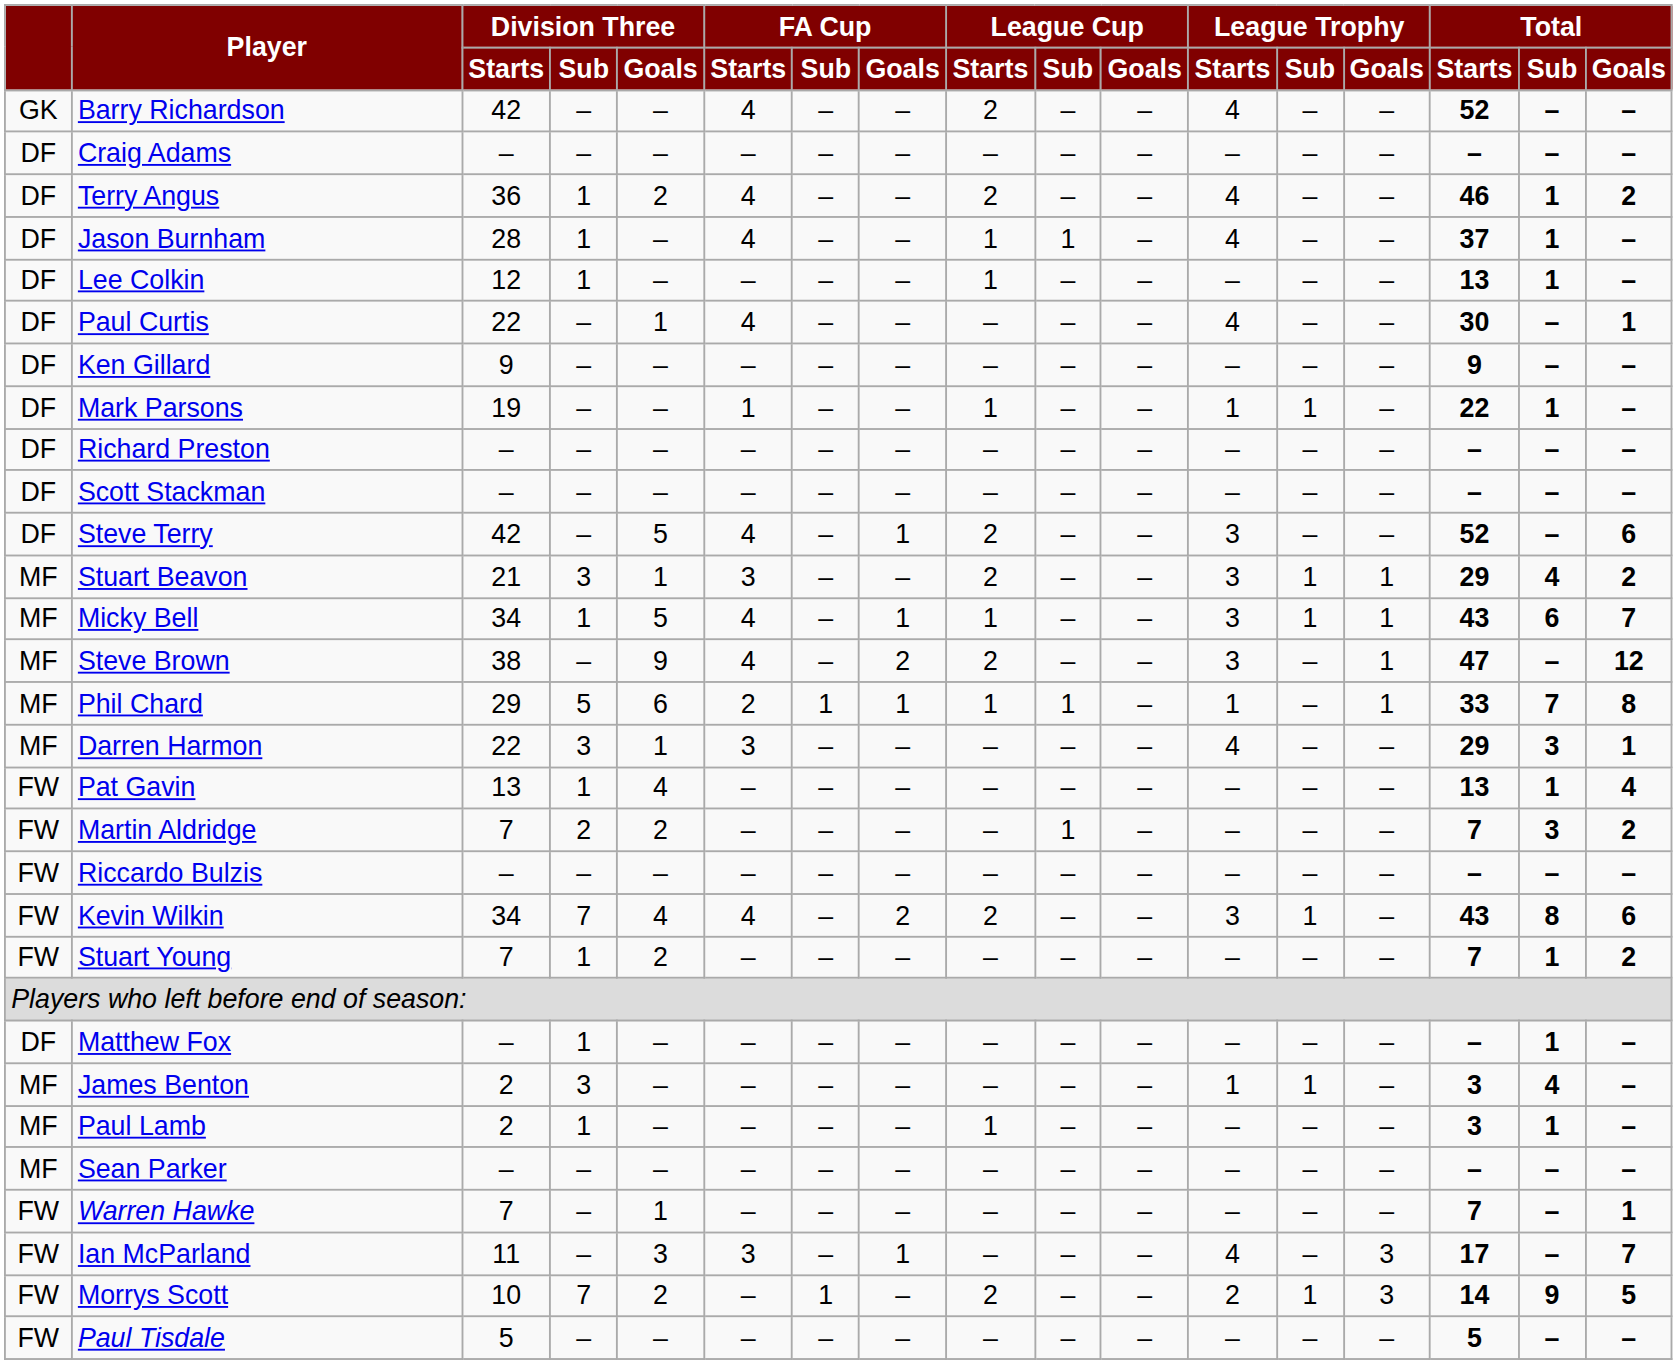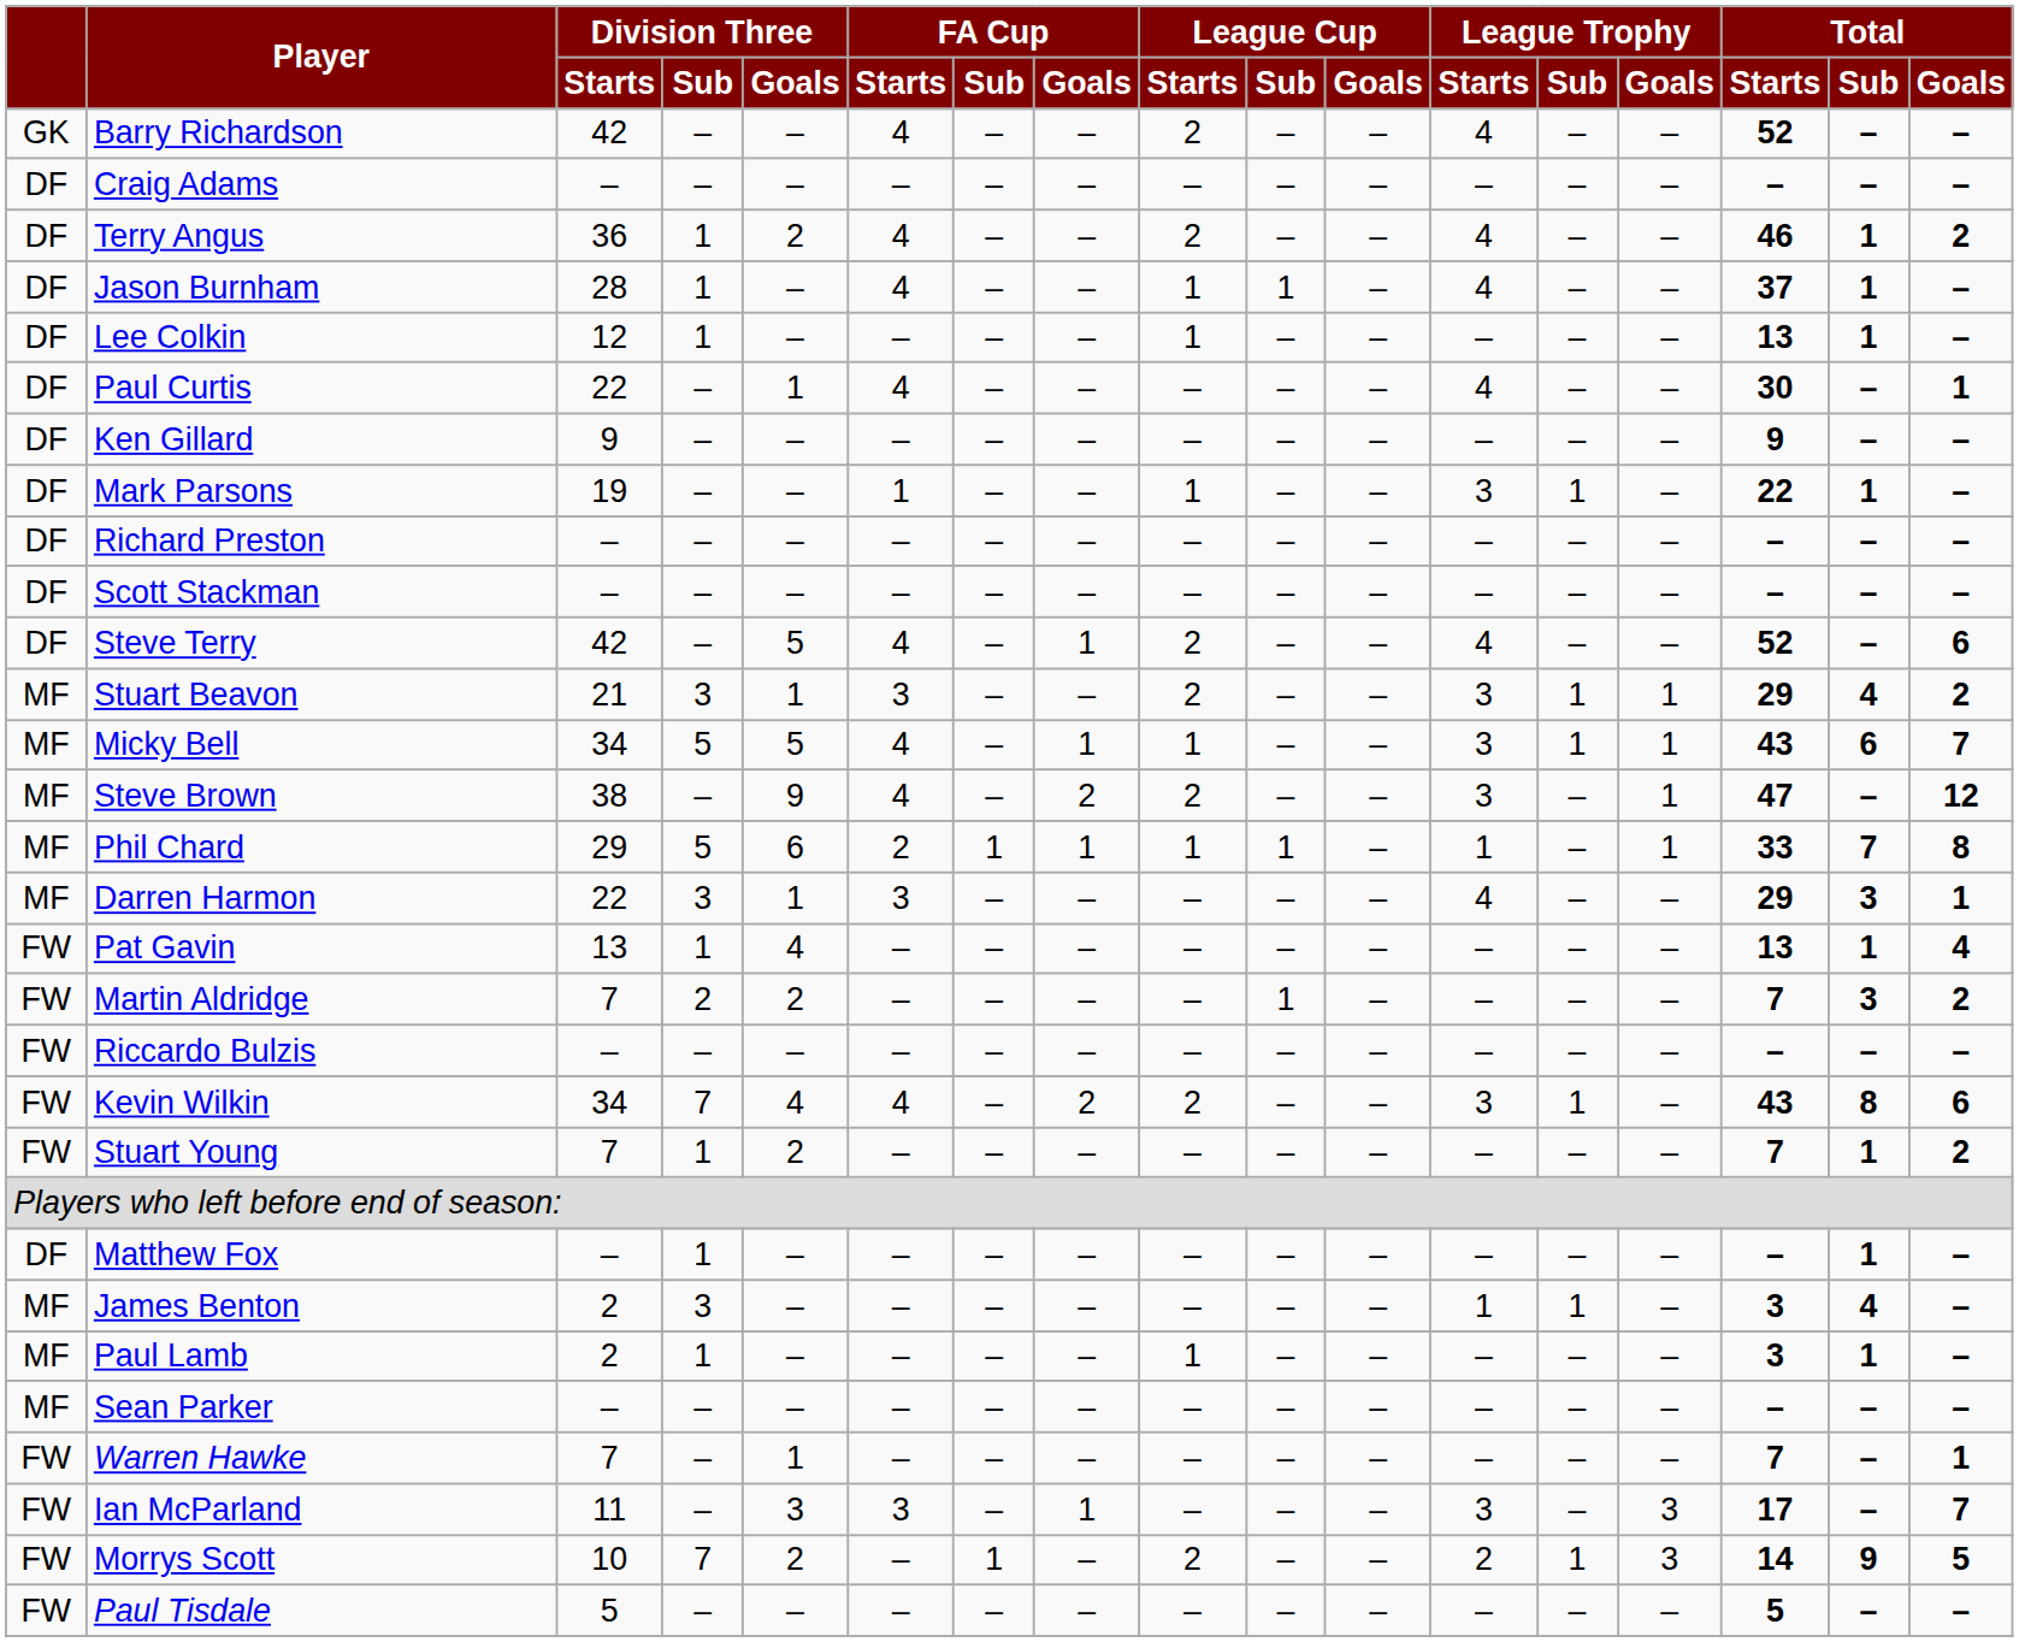 <table class="wikitable"  style="text-align:center; font-size:90%; width:71%;">
 <tr>
 <th rowspan="2" style="background:maroon; color:white;  width: 4%"></th>
 <th rowspan="2" style="background:maroon; color:white; ">Player</th>
 <th colspan="3" style="background:maroon; color:white; ">Division Three</th>
 <th colspan="3" style="background:maroon; color:white; ">FA Cup</th>
 <th colspan="3" style="background:maroon; color:white; ">League Cup</th>
 <th colspan="3" style="background:maroon; color:white; ">League Trophy</th>
 <th colspan="3" style="background:maroon; color:white; ">Total</th>
 </tr>
 <tr>
 <th style="background:maroon; color:white;  width: 4%;">Starts</th>
 <th style="background:maroon; color:white;  width: 4%;">Sub</th>
 <th style="background:maroon; color:white;  width: 4%;">Goals</th>
 <th style="background:maroon; color:white;  width: 4%;">Starts</th>
 <th style="background:maroon; color:white;  width: 4%;">Sub</th>
 <th style="background:maroon; color:white;  width: 4%;">Goals</th>
 <th style="background:maroon; color:white;  width: 4%;">Starts</th>
 <th style="background:maroon; color:white;  width: 4%;">Sub</th>
 <th style="background:maroon; color:white;  width: 4%;">Goals</th>
 <th style="background:maroon; color:white;  width: 4%;">Starts</th>
 <th style="background:maroon; color:white;  width: 4%;">Sub</th>
 <th style="background:maroon; color:white;  width: 4%;">Goals</th>
 <th style="background:maroon; color:white;  width: 4%;">Starts</th>
 <th style="background:maroon; color:white;  width: 4%;">Sub</th>
 <th style="background:maroon; color:white;  width: 4%;">Goals</th>
 </tr>
 <tr>
 <td>GK</td>
 <td style="text-align:left;"><a href='#'>Barry Richardson</a></td>
 <td>42</td>
 <td>–</td>
 <td>–</td>
 <td>4</td>
 <td>–</td>
 <td>–</td>
 <td>2</td>
 <td>–</td>
 <td>–</td>
 <td>4</td>
 <td>–</td>
 <td>–</td>
 <td><strong>52</strong></td>
 <td><strong>–</strong></td>
 <td><strong>–</strong></td>
 </tr>
 <tr>
 <td>DF</td>
 <td style="text-align:left;"><a href='#'>Craig Adams</a></td>
 <td>–</td>
 <td>–</td>
 <td>–</td>
 <td>–</td>
 <td>–</td>
 <td>–</td>
 <td>–</td>
 <td>–</td>
 <td>–</td>
 <td>–</td>
 <td>–</td>
 <td>–</td>
 <td><strong>–</strong></td>
 <td><strong>–</strong></td>
 <td><strong>–</strong></td>
 </tr>
 <tr>
 <td>DF</td>
 <td style="text-align:left;"><a href='#'>Terry Angus</a></td>
 <td>36</td>
 <td>1</td>
 <td>2</td>
 <td>4</td>
 <td>–</td>
 <td>–</td>
 <td>2</td>
 <td>–</td>
 <td>–</td>
 <td>4</td>
 <td>–</td>
 <td>–</td>
 <td><strong>46</strong></td>
 <td><strong>1</strong></td>
 <td><strong>2</strong></td>
 </tr>
 <tr>
 <td>DF</td>
 <td style="text-align:left;"><a href='#'>Jason Burnham</a></td>
 <td>28</td>
 <td>1</td>
 <td>–</td>
 <td>4</td>
 <td>–</td>
 <td>–</td>
 <td>1</td>
 <td>1</td>
 <td>–</td>
 <td>4</td>
 <td>–</td>
 <td>–</td>
 <td><strong>37</strong></td>
 <td><strong>1</strong></td>
 <td><strong>–</strong></td>
 </tr>
 <tr>
 <td>DF</td>
 <td style="text-align:left;"><a href='#'>Lee Colkin</a></td>
 <td>12</td>
 <td>1</td>
 <td>–</td>
 <td>–</td>
 <td>–</td>
 <td>–</td>
 <td>1</td>
 <td>–</td>
 <td>–</td>
 <td>–</td>
 <td>–</td>
 <td>–</td>
 <td><strong>13</strong></td>
 <td><strong>1</strong></td>
 <td><strong>–</strong></td>
 </tr>
 <tr>
 <td>DF</td>
 <td style="text-align:left;"><a href='#'>Paul Curtis</a></td>
 <td>22</td>
 <td>–</td>
 <td>1</td>
 <td>4</td>
 <td>–</td>
 <td>–</td>
 <td>–</td>
 <td>–</td>
 <td>–</td>
 <td>4</td>
 <td>–</td>
 <td>–</td>
 <td><strong>30</strong></td>
 <td><strong>–</strong></td>
 <td><strong>1</strong></td>
 </tr>
 <tr>
 <td>DF</td>
 <td style="text-align:left;"><a href='#'>Ken Gillard</a></td>
 <td>9</td>
 <td>–</td>
 <td>–</td>
 <td>–</td>
 <td>–</td>
 <td>–</td>
 <td>–</td>
 <td>–</td>
 <td>–</td>
 <td>–</td>
 <td>–</td>
 <td>–</td>
 <td><strong>9</strong></td>
 <td><strong>–</strong></td>
 <td><strong>–</strong></td>
 </tr>
 <tr>
 <td>DF</td>
 <td style="text-align:left;"><a href='#'>Mark Parsons</a></td>
 <td>19</td>
 <td>–</td>
 <td>–</td>
 <td>1</td>
 <td>–</td>
 <td>–</td>
 <td>1</td>
 <td>–</td>
 <td>–</td>
-<td>1</td>
+<td>3</td>
 <td>1</td>
 <td>–</td>
 <td><strong>22</strong></td>
 <td><strong>1</strong></td>
 <td><strong>–</strong></td>
 </tr>
 <tr>
 <td>DF</td>
 <td style="text-align:left;"><a href='#'>Richard Preston</a></td>
 <td>–</td>
 <td>–</td>
 <td>–</td>
 <td>–</td>
 <td>–</td>
 <td>–</td>
 <td>–</td>
 <td>–</td>
 <td>–</td>
 <td>–</td>
 <td>–</td>
 <td>–</td>
 <td><strong>–</strong></td>
 <td><strong>–</strong></td>
 <td><strong>–</strong></td>
 </tr>
 <tr>
 <td>DF</td>
 <td style="text-align:left;"><a href='#'>Scott Stackman</a></td>
 <td>–</td>
 <td>–</td>
 <td>–</td>
 <td>–</td>
 <td>–</td>
 <td>–</td>
 <td>–</td>
 <td>–</td>
 <td>–</td>
 <td>–</td>
 <td>–</td>
 <td>–</td>
 <td><strong>–</strong></td>
 <td><strong>–</strong></td>
 <td><strong>–</strong></td>
 </tr>
 <tr>
 <td>DF</td>
 <td style="text-align:left;"><a href='#'>Steve Terry</a></td>
 <td>42</td>
 <td>–</td>
 <td>5</td>
 <td>4</td>
 <td>–</td>
 <td>1</td>
 <td>2</td>
 <td>–</td>
 <td>–</td>
-<td>3</td>
+<td>4</td>
 <td>–</td>
 <td>–</td>
 <td><strong>52</strong></td>
 <td><strong>–</strong></td>
 <td><strong>6</strong></td>
 </tr>
 <tr>
 <td>MF</td>
 <td style="text-align:left;"><a href='#'>Stuart Beavon</a></td>
 <td>21</td>
 <td>3</td>
 <td>1</td>
 <td>3</td>
 <td>–</td>
 <td>–</td>
 <td>2</td>
 <td>–</td>
 <td>–</td>
 <td>3</td>
 <td>1</td>
 <td>1</td>
 <td><strong>29</strong></td>
 <td><strong>4</strong></td>
 <td><strong>2</strong></td>
 </tr>
 <tr>
 <td>MF</td>
 <td style="text-align:left;"><a href='#'>Micky Bell</a></td>
 <td>34</td>
-<td>1</td>
+<td>5</td>
 <td>5</td>
 <td>4</td>
 <td>–</td>
 <td>1</td>
 <td>1</td>
 <td>–</td>
 <td>–</td>
 <td>3</td>
 <td>1</td>
 <td>1</td>
 <td><strong>43</strong></td>
 <td><strong>6</strong></td>
 <td><strong>7</strong></td>
 </tr>
 <tr>
 <td>MF</td>
 <td style="text-align:left;"><a href='#'>Steve Brown</a></td>
 <td>38</td>
 <td>–</td>
 <td>9</td>
 <td>4</td>
 <td>–</td>
 <td>2</td>
 <td>2</td>
 <td>–</td>
 <td>–</td>
 <td>3</td>
 <td>–</td>
 <td>1</td>
 <td><strong>47</strong></td>
 <td><strong>–</strong></td>
 <td><strong>12</strong></td>
 </tr>
 <tr>
 <td>MF</td>
 <td style="text-align:left;"><a href='#'>Phil Chard</a></td>
 <td>29</td>
 <td>5</td>
 <td>6</td>
 <td>2</td>
 <td>1</td>
 <td>1</td>
 <td>1</td>
 <td>1</td>
 <td>–</td>
 <td>1</td>
 <td>–</td>
 <td>1</td>
 <td><strong>33</strong></td>
 <td><strong>7</strong></td>
 <td><strong>8</strong></td>
 </tr>
 <tr>
 <td>MF</td>
 <td style="text-align:left;"><a href='#'>Darren Harmon</a></td>
 <td>22</td>
 <td>3</td>
 <td>1</td>
 <td>3</td>
 <td>–</td>
 <td>–</td>
 <td>–</td>
 <td>–</td>
 <td>–</td>
 <td>4</td>
 <td>–</td>
 <td>–</td>
 <td><strong>29</strong></td>
 <td><strong>3</strong></td>
 <td><strong>1</strong></td>
 </tr>
 <tr>
 <td>FW</td>
 <td style="text-align:left;"><a href='#'>Pat Gavin</a></td>
 <td>13</td>
 <td>1</td>
 <td>4</td>
 <td>–</td>
 <td>–</td>
 <td>–</td>
 <td>–</td>
 <td>–</td>
 <td>–</td>
 <td>–</td>
 <td>–</td>
 <td>–</td>
 <td><strong>13</strong></td>
 <td><strong>1</strong></td>
 <td><strong>4</strong></td>
 </tr>
 <tr>
 <td>FW</td>
 <td style="text-align:left;"><a href='#'>Martin Aldridge</a></td>
 <td>7</td>
 <td>2</td>
 <td>2</td>
 <td>–</td>
 <td>–</td>
 <td>–</td>
 <td>–</td>
 <td>1</td>
 <td>–</td>
 <td>–</td>
 <td>–</td>
 <td>–</td>
 <td><strong>7</strong></td>
 <td><strong>3</strong></td>
 <td><strong>2</strong></td>
 </tr>
 <tr>
 <td>FW</td>
 <td style="text-align:left;"><a href='#'>Riccardo Bulzis</a></td>
 <td>–</td>
 <td>–</td>
 <td>–</td>
 <td>–</td>
 <td>–</td>
 <td>–</td>
 <td>–</td>
 <td>–</td>
 <td>–</td>
 <td>–</td>
 <td>–</td>
 <td>–</td>
 <td><strong>–</strong></td>
 <td><strong>–</strong></td>
 <td><strong>–</strong></td>
 </tr>
 <tr>
 <td>FW</td>
 <td style="text-align:left;"><a href='#'>Kevin Wilkin</a></td>
 <td>34</td>
 <td>7</td>
 <td>4</td>
 <td>4</td>
 <td>–</td>
 <td>2</td>
 <td>2</td>
 <td>–</td>
 <td>–</td>
 <td>3</td>
 <td>1</td>
 <td>–</td>
 <td><strong>43</strong></td>
 <td><strong>8</strong></td>
 <td><strong>6</strong></td>
 </tr>
 <tr>
 <td>FW</td>
 <td style="text-align:left;"><a href='#'>Stuart Young</a></td>
 <td>7</td>
 <td>1</td>
 <td>2</td>
 <td>–</td>
 <td>–</td>
 <td>–</td>
 <td>–</td>
 <td>–</td>
 <td>–</td>
 <td>–</td>
 <td>–</td>
 <td>–</td>
 <td><strong>7</strong></td>
 <td><strong>1</strong></td>
 <td><strong>2</strong></td>
 </tr>
 <tr>
 <td colspan="20" style="background:#dcdcdc; text-align:left;"><em>Players who left before end of season:</em></td>
 </tr>
 <tr>
 <td>DF</td>
 <td style="text-align:left;"><a href='#'>Matthew Fox</a></td>
 <td>–</td>
 <td>1</td>
 <td>–</td>
 <td>–</td>
 <td>–</td>
 <td>–</td>
 <td>–</td>
 <td>–</td>
 <td>–</td>
 <td>–</td>
 <td>–</td>
 <td>–</td>
 <td><strong>–</strong></td>
 <td><strong>1</strong></td>
 <td><strong>–</strong></td>
 </tr>
 <tr>
 <td>MF</td>
 <td style="text-align:left;"><a href='#'>James Benton</a></td>
 <td>2</td>
 <td>3</td>
 <td>–</td>
 <td>–</td>
 <td>–</td>
 <td>–</td>
 <td>–</td>
 <td>–</td>
 <td>–</td>
 <td>1</td>
 <td>1</td>
 <td>–</td>
 <td><strong>3</strong></td>
 <td><strong>4</strong></td>
 <td><strong>–</strong></td>
 </tr>
 <tr>
 <td>MF</td>
 <td style="text-align:left;"><a href='#'>Paul Lamb</a></td>
 <td>2</td>
 <td>1</td>
 <td>–</td>
 <td>–</td>
 <td>–</td>
 <td>–</td>
 <td>1</td>
 <td>–</td>
 <td>–</td>
 <td>–</td>
 <td>–</td>
 <td>–</td>
 <td><strong>3</strong></td>
 <td><strong>1</strong></td>
 <td><strong>–</strong></td>
 </tr>
 <tr>
 <td>MF</td>
 <td style="text-align:left;"><a href='#'>Sean Parker</a></td>
 <td>–</td>
 <td>–</td>
 <td>–</td>
 <td>–</td>
 <td>–</td>
 <td>–</td>
 <td>–</td>
 <td>–</td>
 <td>–</td>
 <td>–</td>
 <td>–</td>
 <td>–</td>
 <td><strong>–</strong></td>
 <td><strong>–</strong></td>
 <td><strong>–</strong></td>
 </tr>
 <tr>
 <td>FW</td>
 <td style="text-align:left;"><em><a href='#'>Warren Hawke</a></em></td>
 <td>7</td>
 <td>–</td>
 <td>1</td>
 <td>–</td>
 <td>–</td>
 <td>–</td>
 <td>–</td>
 <td>–</td>
 <td>–</td>
 <td>–</td>
 <td>–</td>
 <td>–</td>
 <td><strong>7</strong></td>
 <td><strong>–</strong></td>
 <td><strong>1</strong></td>
 </tr>
 <tr>
 <td>FW</td>
 <td style="text-align:left;"><a href='#'>Ian McParland</a></td>
 <td>11</td>
 <td>–</td>
 <td>3</td>
 <td>3</td>
 <td>–</td>
 <td>1</td>
 <td>–</td>
 <td>–</td>
 <td>–</td>
-<td>4</td>
+<td>3</td>
 <td>–</td>
 <td>3</td>
 <td><strong>17</strong></td>
 <td><strong>–</strong></td>
 <td><strong>7</strong></td>
 </tr>
 <tr>
 <td>FW</td>
 <td style="text-align:left;"><a href='#'>Morrys Scott</a></td>
 <td>10</td>
 <td>7</td>
 <td>2</td>
 <td>–</td>
 <td>1</td>
 <td>–</td>
 <td>2</td>
 <td>–</td>
 <td>–</td>
 <td>2</td>
 <td>1</td>
 <td>3</td>
 <td><strong>14</strong></td>
 <td><strong>9</strong></td>
 <td><strong>5</strong></td>
 </tr>
 <tr>
 <td>FW</td>
 <td style="text-align:left;"><em><a href='#'>Paul Tisdale</a></em></td>
 <td>5</td>
 <td>–</td>
 <td>–</td>
 <td>–</td>
 <td>–</td>
 <td>–</td>
 <td>–</td>
 <td>–</td>
 <td>–</td>
 <td>–</td>
 <td>–</td>
 <td>–</td>
 <td><strong>5</strong></td>
 <td><strong>–</strong></td>
 <td><strong>–</strong></td>
 </tr>
 </table>
